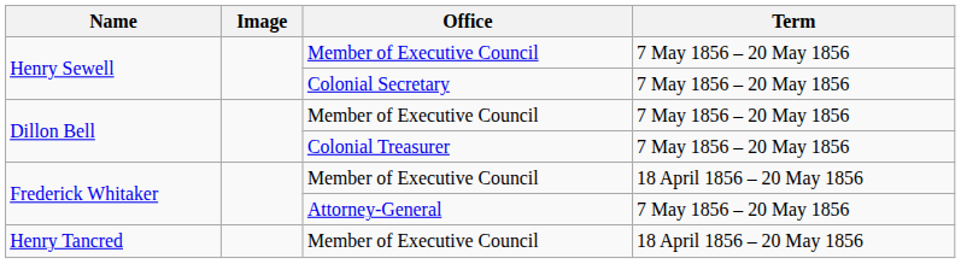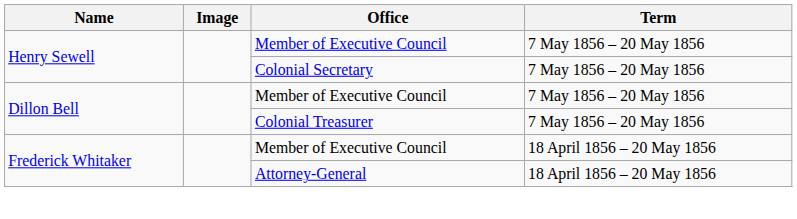 <table class="wikitable" style="font-size: 95%;" width=60%>
 <tr>
 <th>Name</th>
 <th>Image</th>
 <th>Office</th>
 <th>Term</th>
 </tr>
 <tr>
 <td rowspan=2><a href='#'>Henry Sewell</a></td>
 <td rowspan=2></td>
 <td><a href='#'>Member of Executive Council</a></td>
 <td>7 May 1856 – 20 May 1856</td>
 </tr>
 <tr>
 <td><a href='#'>Colonial Secretary</a></td>
 <td>7 May 1856 – 20 May 1856</td>
 </tr>
 <tr>
 <td rowspan=2><a href='#'>Dillon Bell</a></td>
 <td rowspan=2></td>
 <td>Member of Executive Council</td>
 <td>7 May 1856 – 20 May 1856</td>
 </tr>
 <tr>
 <td><a href='#'>Colonial Treasurer</a></td>
 <td>7 May 1856 – 20 May 1856</td>
 </tr>
 <tr>
 <td rowspan=2><a href='#'>Frederick Whitaker</a></td>
 <td rowspan=2></td>
 <td>Member of Executive Council</td>
 <td>18 April 1856 – 20 May 1856</td>
 </tr>
 <tr>
 <td><a href='#'>Attorney-General</a></td>
-<td>7 May 1856 – 20 May 1856</td>
-</tr>
-<tr>
-<td><a href='#'>Henry Tancred</a></td>
-<td></td>
-<td>Member of Executive Council</td>
 <td>18 April 1856 – 20 May 1856</td>
 </tr>
 </table>
